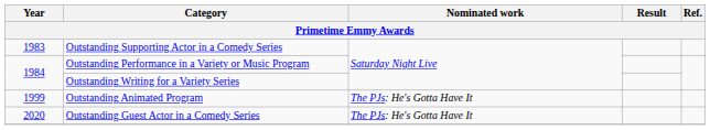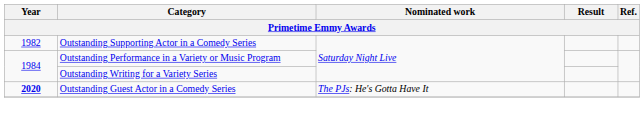 <table class=wikitable>
 <tr>
 <th scope="col" style="width:5em;">Year</th>
 <th scope="col" style="width:26em;">Category</th>
 <th scope="col" style="width:25em;">Nominated work</th>
 <th scope="col" style="width:5em;">Result</th>
 <th>Ref.</th>
 </tr>
 <tr>
 <th colspan=5><a href='#'>Primetime Emmy Awards</a></th>
 </tr>
 <tr>
-<td style="text-align:center;"><a href='#'>1983</a></td>
+<td style="text-align:center;"><a href='#'>1982</a></td>
 <td><a href='#'>Outstanding Supporting Actor in a Comedy Series</a></td>
 <td rowspan="3"><em><a href='#'>Saturday Night Live</a></em></td>
 <td></td>
 <td></td>
 </tr>
 <tr>
 <td style="text-align:center;", rowspan="2"><a href='#'>1984</a></td>
 <td><a href='#'>Outstanding Performance in a Variety or Music Program</a></td>
 <td></td>
 <td rowspan=2></td>
 </tr>
 <tr>
 <td><a href='#'>Outstanding Writing for a Variety Series</a></td>
 <td></td>
 </tr>
 <tr>
-<td style="text-align:center;"><a href='#'>1999</a></td>
-<td><a href='#'>Outstanding Animated Program</a></td>
-<td><em><a href='#'>The PJs</a>: He's Gotta Have It</em></td>
-<td></td>
-<td></td>
-</tr>
-<tr>
-<td style="text-align:center;"><a href='#'>2020</a></td>
+<td style="text-align:center;"><strong><a href='#'>2020</a></strong></td>
 <td><a href='#'>Outstanding Guest Actor in a Comedy Series</a></td>
 <td><em><a href='#'>The PJs</a>: He's Gotta Have It</em></td>
 <td></td>
 <td></td>
 </tr>
 <tr>
 </tr>
 </table>
